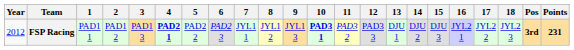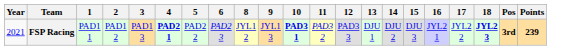 <table class="wikitable" style="text-align:center; font-size:85%">
 <tr>
 <th>Year</th>
 <th>Team</th>
 <th>1</th>
 <th>2</th>
 <th>3</th>
 <th>4</th>
 <th>5</th>
 <th>6</th>
-<th>7</th>
 <th>8</th>
 <th>9</th>
 <th>10</th>
 <th>11</th>
 <th>12</th>
 <th>13</th>
 <th>14</th>
 <th>15</th>
 <th>16</th>
 <th>17</th>
 <th>18</th>
 <th>Pos</th>
 <th>Points</th>
 </tr>
 <tr>
-<td><a href='#'>2012</a></td>
+<td><a href='#'>2021</a></td>
 <th nowrap>FSP Racing</th>
 <td style="background:#DFFFDF;"><a href='#'>PAD1<br>1</a><br></td>
 <td style="background:#DFFFDF;"><a href='#'>PAD1<br>2</a><br></td>
 <td style="background:#FFDF9F;"><a href='#'>PAD1<br>3</a><br></td>
 <td style="background:#DFFFDF;"><strong><a href='#'>PAD2<br>1</a></strong><br></td>
 <td style="background:#DFFFDF;"><a href='#'>PAD2<br>2</a><br></td>
 <td style="background:#DFDFDF;"><em><a href='#'>PAD2<br>3</a></em><br></td>
-<td style="background:#DFFFDF;"><a href='#'>JYL1<br>1</a><br></td>
 <td style="background:#FFFFBF;"><a href='#'>JYL1<br>2</a><br></td>
 <td style="background:#FFDF9F;"><a href='#'>JYL1<br>3</a><br></td>
 <td style="background:#DFFFDF;"><strong><a href='#'>PAD3<br>1</a><br></strong></td>
 <td style="background:#FFFFBF;"><em><a href='#'>PAD3<br>2</a></em><br></td>
 <td style="background:#DFDFDF;"><a href='#'>PAD3<br>3</a><br></td>
 <td style="background:#DFFFDF;"><a href='#'>DJU<br>1</a><br></td>
 <td style="background:#DFDFDF;"><a href='#'>DJU<br>2</a><br></td>
 <td style="background:#DFDFDF;"><a href='#'>DJU<br>3</a><br></td>
 <td style="background:#CFCFFF;"><a href='#'>JYL2<br>1</a><br></td>
 <td style="background:#DFFFDF;"><a href='#'>JYL2<br>2</a><br></td>
-<td style="background:#DFFFDF;"><a href='#'>JYL2<br>3</a><br></td>
+<td style="background:#DFFFDF;"><strong><a href='#'>JYL2<br>3</a><br></strong></td>
 <th style="background:#FFDF9F;">3rd</th>
-<th style="background:#FFDF9F;">231</th>
+<th style="background:#FFDF9F;">239</th>
 </tr>
 </table>
